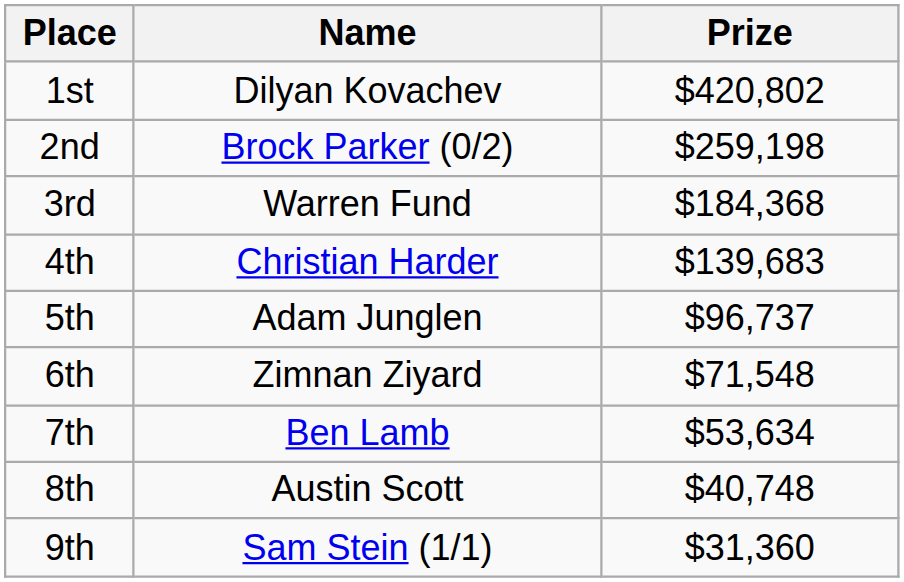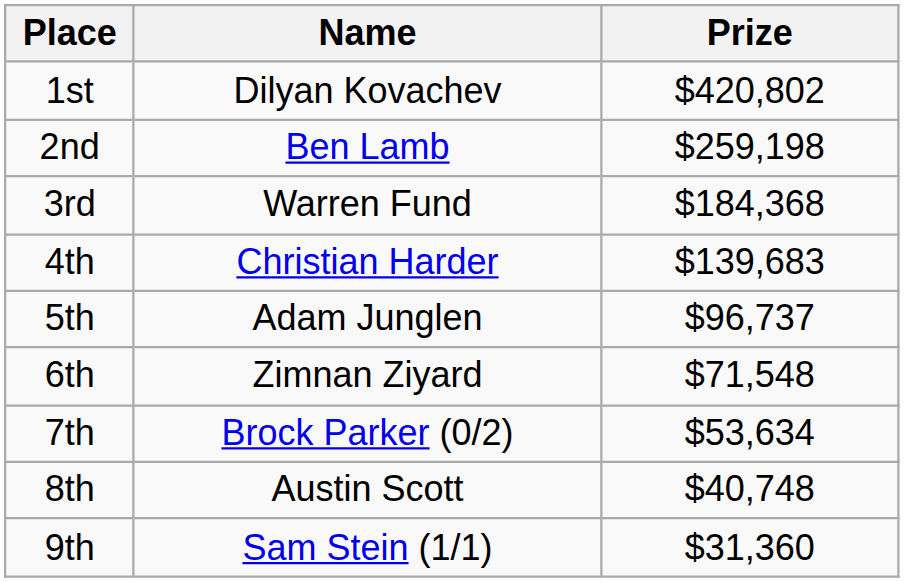 <table class="wikitable">
 <tr>
 <th width="50">Place</th>
 <th width="200">Name</th>
 <th width="125">Prize</th>
 </tr>
 <tr>
 <td align = "center">1st</td>
 <td align = "center">Dilyan Kovachev</td>
 <td align = "center">$420,802</td>
 </tr>
 <tr>
 <td align = "center">2nd</td>
-<td align = "center"><a href='#'>Brock Parker</a> (0/2)</td>
+<td align = "center"><a href='#'>Ben Lamb</a></td>
 <td align = "center">$259,198</td>
 </tr>
 <tr>
 <td align = "center">3rd</td>
 <td align = "center">Warren Fund</td>
 <td align = "center">$184,368</td>
 </tr>
 <tr>
 <td align = "center">4th</td>
 <td align = "center"><a href='#'>Christian Harder</a></td>
 <td align = "center">$139,683</td>
 </tr>
 <tr>
 <td align = "center">5th</td>
 <td align = "center">Adam Junglen</td>
 <td align = "center">$96,737</td>
 </tr>
 <tr>
 <td align = "center">6th</td>
 <td align = "center">Zimnan Ziyard</td>
 <td align = "center">$71,548</td>
 </tr>
 <tr>
 <td align = "center">7th</td>
-<td align = "center"><a href='#'>Ben Lamb</a></td>
+<td align = "center"><a href='#'>Brock Parker</a> (0/2)</td>
 <td align = "center">$53,634</td>
 </tr>
 <tr>
 <td align = "center">8th</td>
 <td align = "center">Austin Scott</td>
 <td align = "center">$40,748</td>
 </tr>
 <tr>
 <td align = "center">9th</td>
 <td align = "center"><a href='#'>Sam Stein</a> (1/1)</td>
 <td align = "center">$31,360</td>
 </tr>
 </table>
